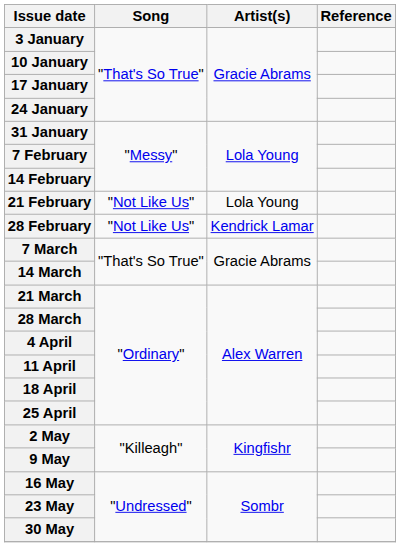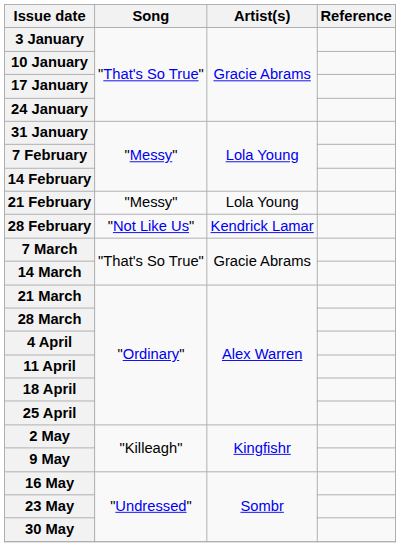 <table class="wikitable plainrowheaders">
 <tr>
 <th>Issue date</th>
 <th>Song</th>
 <th>Artist(s)</th>
 <th>Reference</th>
 </tr>
 <tr>
 <th scope="row">3 January</th>
 <td align="center" rowspan="4">"<a href='#'>That's So True</a>"</td>
 <td align="center" rowspan="4"><a href='#'>Gracie Abrams</a></td>
 <td align="center"></td>
 </tr>
 <tr>
 <th scope="row">10 January</th>
 <td align="center"></td>
 </tr>
 <tr>
 <th scope="row">17 January</th>
 <td align="center"></td>
 </tr>
 <tr>
 <th scope="row">24 January</th>
 <td align="center"></td>
 </tr>
 <tr>
 <th scope="row">31 January</th>
 <td align="center" rowspan="3">"<a href='#'>Messy</a>"</td>
 <td align="center" rowspan="3"><a href='#'>Lola Young</a></td>
 <td align="center"></td>
 </tr>
 <tr>
 <th scope="row">7 February</th>
 <td align="center"></td>
 </tr>
 <tr>
 <th scope="row">14 February</th>
 <td align="center"></td>
 </tr>
 <tr>
 <th scope="row">21 February</th>
-<td align="center">"<a href='#'>Not Like Us</a>"</td>
+<td align="center">"Messy"</td>
 <td align="center">Lola Young</td>
 <td align="center"></td>
 </tr>
 <tr>
 <th scope="row">28 February</th>
 <td align="center">"<a href='#'>Not Like Us</a>"</td>
 <td align="center"><a href='#'>Kendrick Lamar</a></td>
 <td align="center"></td>
 </tr>
 <tr>
 <th scope="row">7 March</th>
 <td align="center" rowspan="2">"That's So True"</td>
 <td align="center" rowspan="2">Gracie Abrams</td>
 <td align="center"></td>
 </tr>
 <tr>
 <th scope="row">14 March</th>
 <td align="center"></td>
 </tr>
 <tr>
 <th scope="row">21 March</th>
 <td align="center" rowspan="6">"<a href='#'>Ordinary</a>"</td>
 <td align="center" rowspan="6"><a href='#'>Alex Warren</a></td>
 <td align="center"></td>
 </tr>
 <tr>
 <th scope="row">28 March</th>
 <td align="center"></td>
 </tr>
 <tr>
 <th scope="row">4 April</th>
 <td align="center"></td>
 </tr>
 <tr>
 <th scope="row">11 April</th>
 <td align="center"></td>
 </tr>
 <tr>
 <th scope="row">18 April</th>
 <td align="center"></td>
 </tr>
 <tr>
 <th scope="row">25 April</th>
 <td align="center"></td>
 </tr>
 <tr>
 <th scope="row">2 May</th>
 <td align="center" rowspan="2">"Killeagh"</td>
 <td align="center" rowspan="2"><a href='#'>Kingfishr</a></td>
 <td align="center"></td>
 </tr>
 <tr>
 <th scope="row">9 May</th>
 <td align="center"></td>
 </tr>
 <tr>
 <th scope="row">16 May</th>
 <td align="center" rowspan=3>"<a href='#'>Undressed</a>"</td>
 <td align="center" rowspan=3><a href='#'>Sombr</a></td>
 <td align="center"></td>
 </tr>
 <tr>
 <th scope="row">23 May</th>
 <td align="center"></td>
 </tr>
 <tr>
 <th scope="row">30 May</th>
 <td align="center"></td>
 </tr>
 <tr>
 </tr>
 </table>
